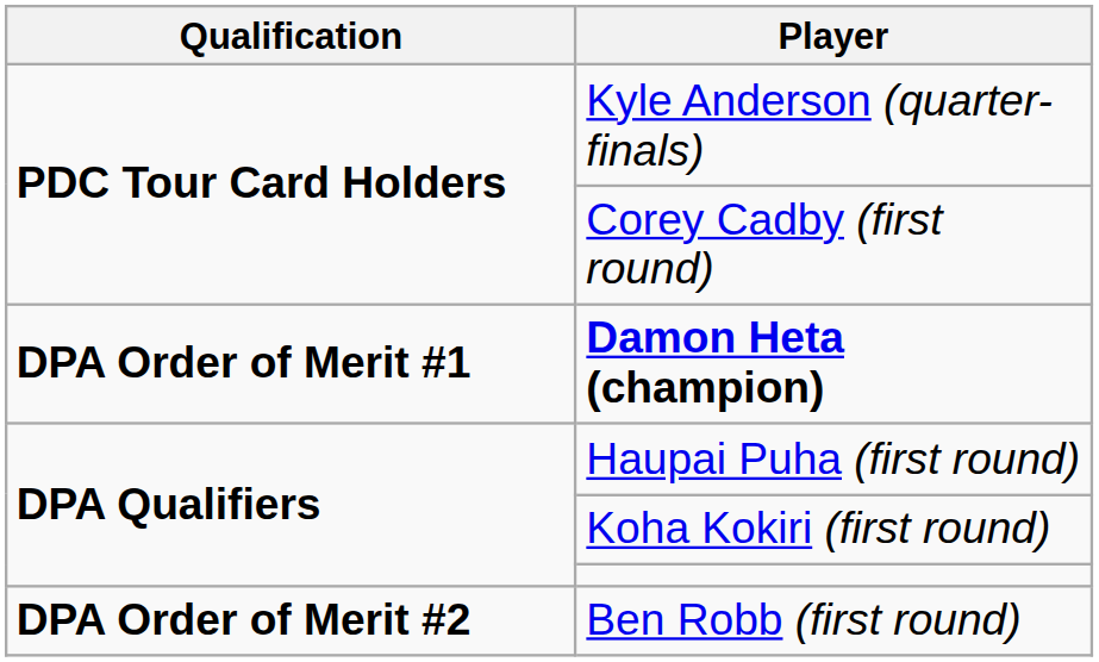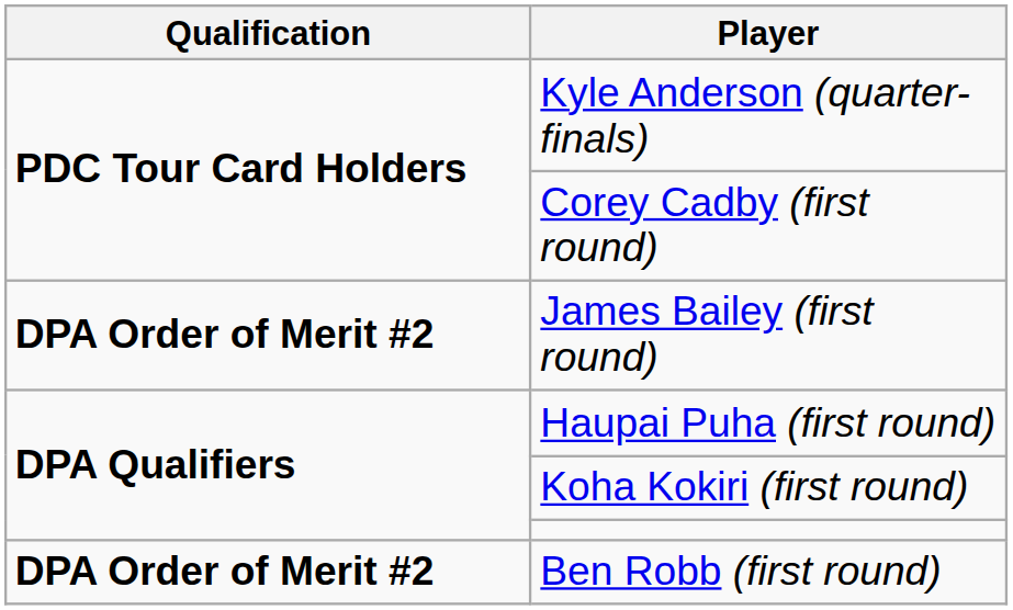 <table class="wikitable">
 <tr style="font-size:10pt;font-weight:bold">
 <th width="200">Qualification</th>
 <th width="180">Player</th>
 </tr>
 <tr>
 <td rowspan="2"><strong>PDC Tour Card Holders</strong></td>
 <td> <a href='#'>Kyle Anderson</a> <em>(quarter-finals)</em></td>
 </tr>
 <tr>
 <td> <a href='#'>Corey Cadby</a> <em>(first round)</em></td>
 </tr>
 <tr>
-<td><strong>DPA Order of Merit #1</strong></td>
-<td> <strong><a href='#'>Damon Heta</a> (champion)</strong></td>
+<td><strong>DPA Order of Merit #2</strong></td>
+<td> <a href='#'>James Bailey</a> <em>(first round)</em></td>
 </tr>
 <tr>
 <td rowspan="3"><strong>DPA Qualifiers</strong></td>
 <td> <a href='#'>Haupai Puha</a> <em>(first round)</em></td>
 </tr>
 <tr>
 <td> <a href='#'>Koha Kokiri</a> <em>(first round)</em></td>
 </tr>
 <tr>
 <td></td>
 </tr>
 <tr>
 <td><strong>DPA Order of Merit #2</strong></td>
 <td> <a href='#'>Ben Robb</a> <em>(first round)</em></td>
 </tr>
 </table>
